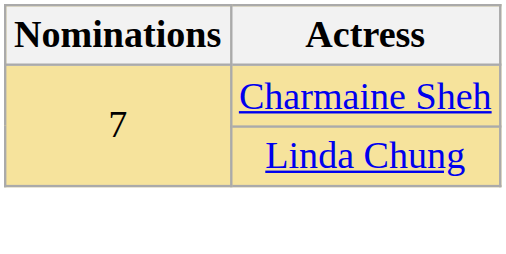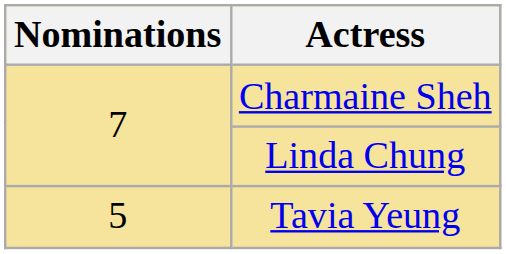 <table class="wikitable" rowspan=2 style="text-align: center; background: #f6e39c">
 <tr>
 <th scope="col" width="55">Nominations</th>
 <th scope="col" align="center">Actress</th>
 </tr>
 <tr>
 <td rowspan=2 style="text-align:center;">7</td>
 <td><a href='#'>Charmaine Sheh</a></td>
 </tr>
 <tr>
 <td><a href='#'>Linda Chung</a></td>
 </tr>
+<tr>
+<td rowspan=1 style="text-align:center;">5</td>
+<td><a href='#'>Tavia Yeung</a></td>
+</tr>
 </table>
